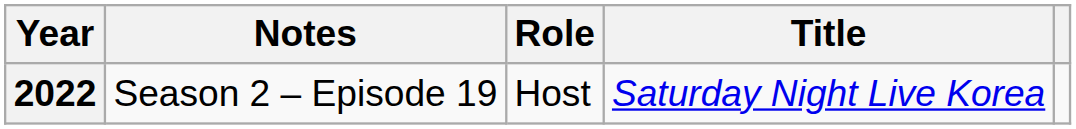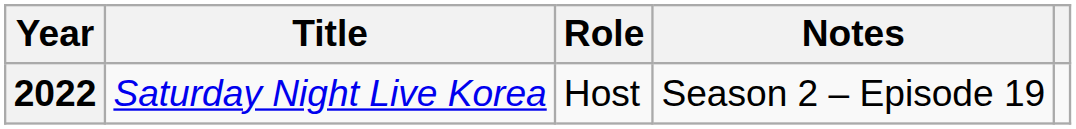 <table class="wikitable sortable plainrowheaders">
 <tr>
 <th scope="col">Year</th>
+<th scope="col">Title</th>
+<th scope="col">Role</th>
 <th scope="col">Notes</th>
-<th scope="col">Role</th>
-<th scope="col">Title</th>
 <th scope="col" class="unsortable"></th>
 </tr>
 <tr>
 <th scope="row">2022</th>
+<td><em><a href='#'>Saturday Night Live Korea</a></em></td>
+<td>Host</td>
 <td>Season 2 – Episode 19</td>
-<td>Host</td>
-<td><em><a href='#'>Saturday Night Live Korea</a></em></td>
 <td></td>
 </tr>
 </table>
